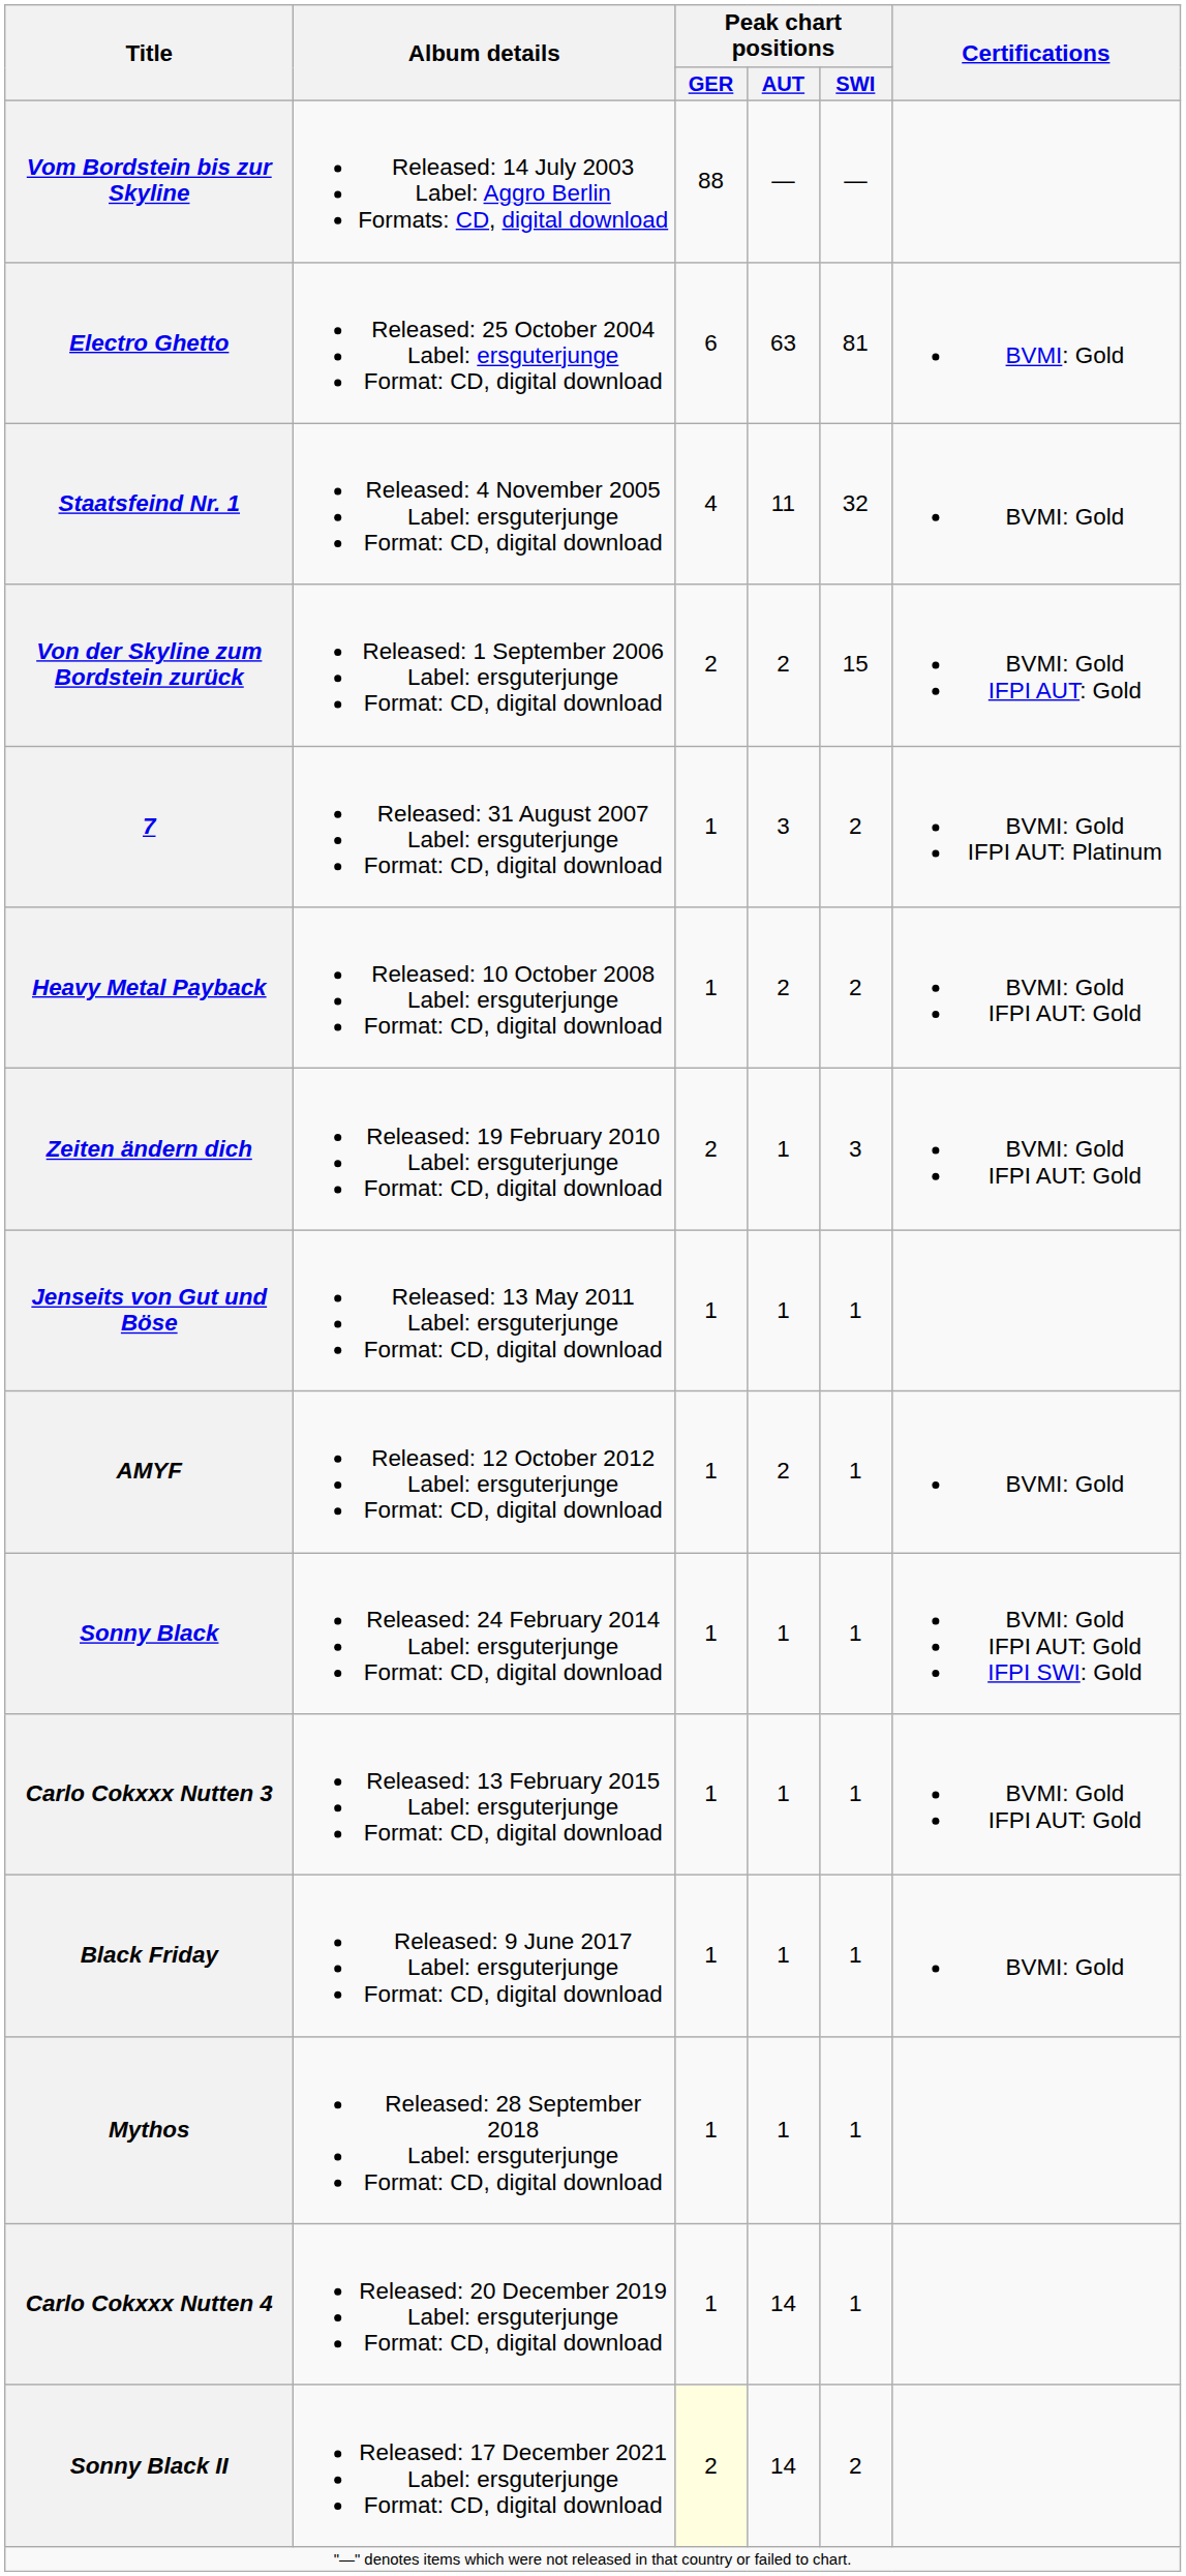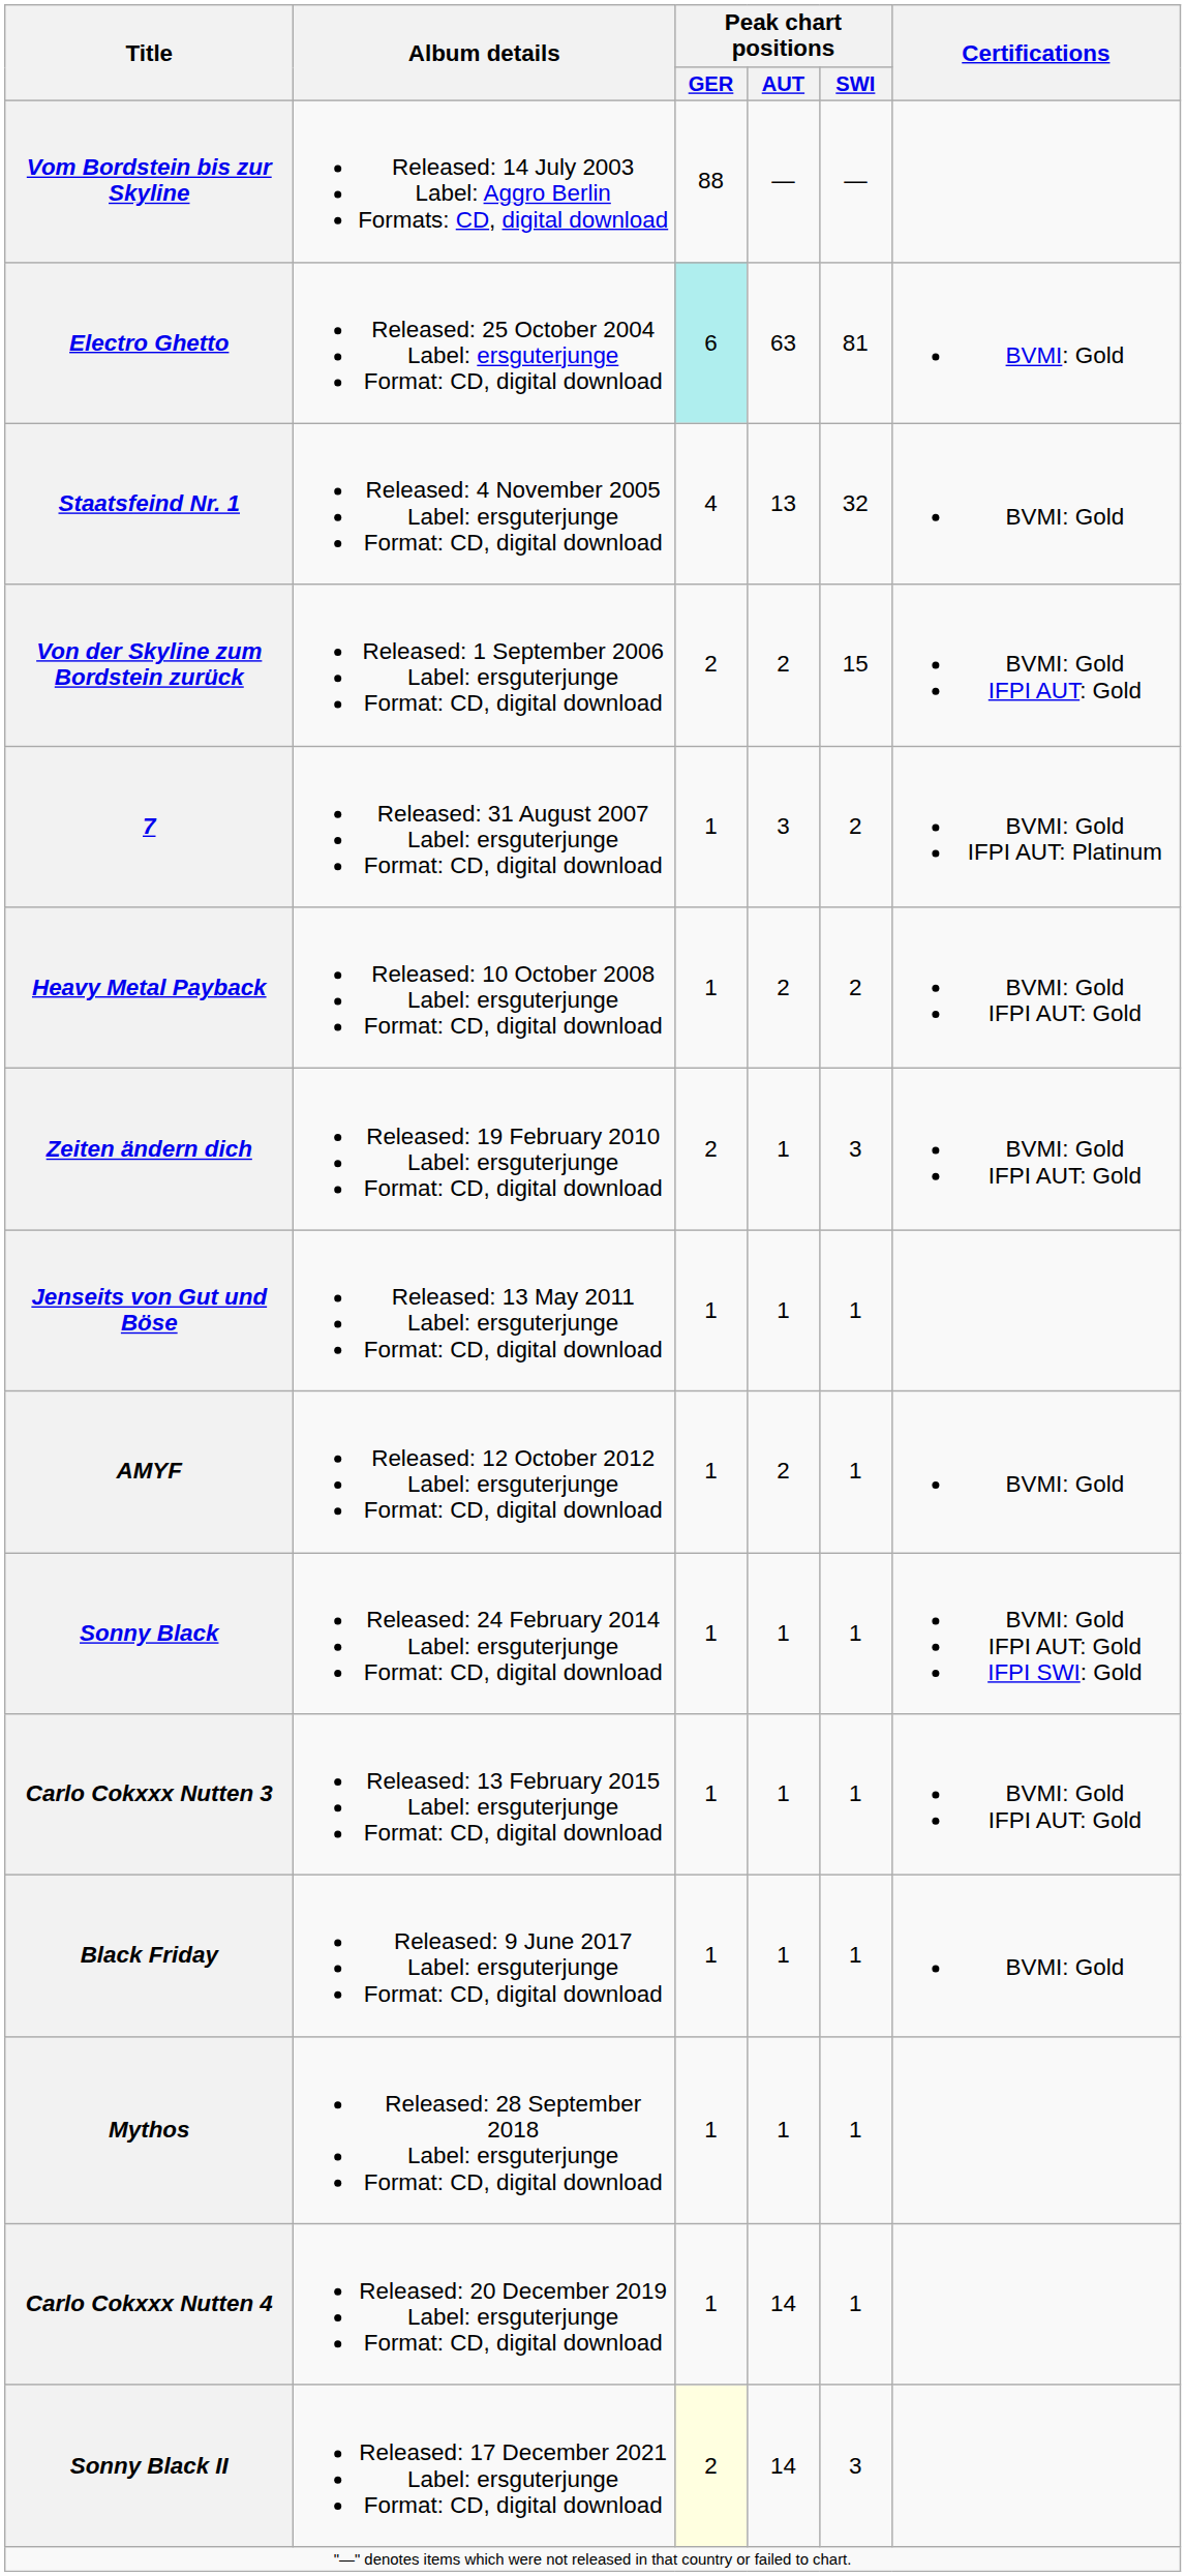 <table class="wikitable plainrowheaders" style="text-align:center;">
 <tr>
 <th scope="col" rowspan="2" style="width:12em;">Title</th>
 <th scope="col" rowspan="2" style="width:16em;">Album details</th>
 <th scope="col" colspan="3">Peak chart positions</th>
 <th scope="col" rowspan="2" style="width:12em;"><a href='#'>Certifications</a></th>
 </tr>
 <tr>
 <th scope="col" style="width:3em;font-size:90%;"><a href='#'>GER</a><br></th>
 <th scope="col" style="width:3em;font-size:90%;"><a href='#'>AUT</a><br></th>
 <th scope="col" style="width:3em;font-size:90%;"><a href='#'>SWI</a><br></th>
 </tr>
 <tr>
 <th scope="row"><em><a href='#'>Vom Bordstein bis zur Skyline</a></em></th>
 <td><br><ul><li>Released: 14 July 2003</li><li>Label: <a href='#'>Aggro Berlin</a></li><li>Formats: <a href='#'>CD</a>, <a href='#'>digital download</a></li></ul></td>
 <td>88</td>
 <td>—</td>
 <td>—</td>
 <td></td>
 </tr>
 <tr>
 <th scope="row"><em><a href='#'>Electro Ghetto</a></em></th>
 <td><br><ul><li>Released: 25 October 2004</li><li>Label: <a href='#'>ersguterjunge</a></li><li>Format: CD, digital download</li></ul></td>
-<td>6</td>
+<td style="background: paleturquoise;">6</td>
 <td>63</td>
 <td>81</td>
 <td><br><ul><li><a href='#'>BVMI</a>: Gold</li></ul></td>
 </tr>
 <tr>
 <th scope="row"><em><a href='#'>Staatsfeind Nr. 1</a></em></th>
 <td><br><ul><li>Released: 4 November 2005</li><li>Label: ersguterjunge</li><li>Format: CD, digital download</li></ul></td>
 <td>4</td>
-<td>11</td>
+<td>13</td>
 <td>32</td>
 <td><br><ul><li>BVMI: Gold</li></ul></td>
 </tr>
 <tr>
 <th scope="row"><em><a href='#'>Von der Skyline zum Bordstein zurück</a></em></th>
 <td><br><ul><li>Released: 1 September 2006</li><li>Label: ersguterjunge</li><li>Format: CD, digital download</li></ul></td>
 <td>2</td>
 <td>2</td>
 <td>15</td>
 <td><br><ul><li>BVMI: Gold</li><li><a href='#'>IFPI AUT</a>: Gold</li></ul></td>
 </tr>
 <tr>
 <th scope="row"><em><a href='#'>7</a></em></th>
 <td><br><ul><li>Released: 31 August 2007</li><li>Label: ersguterjunge</li><li>Format: CD, digital download</li></ul></td>
 <td>1</td>
 <td>3</td>
 <td>2</td>
 <td><br><ul><li>BVMI: Gold</li><li>IFPI AUT: Platinum</li></ul></td>
 </tr>
 <tr>
 <th scope="row"><em><a href='#'>Heavy Metal Payback</a></em></th>
 <td><br><ul><li>Released: 10 October 2008</li><li>Label: ersguterjunge</li><li>Format: CD, digital download</li></ul></td>
 <td>1</td>
 <td>2</td>
 <td>2</td>
 <td><br><ul><li>BVMI: Gold</li><li>IFPI AUT: Gold</li></ul></td>
 </tr>
 <tr>
 <th scope="row"><em><a href='#'>Zeiten ändern dich</a></em></th>
 <td><br><ul><li>Released: 19 February 2010</li><li>Label: ersguterjunge</li><li>Format: CD, digital download</li></ul></td>
 <td>2</td>
 <td>1</td>
 <td>3</td>
 <td><br><ul><li>BVMI: Gold</li><li>IFPI AUT: Gold</li></ul></td>
 </tr>
 <tr>
 <th scope="row"><em><a href='#'>Jenseits von Gut und Böse</a></em></th>
 <td><br><ul><li>Released: 13 May 2011</li><li>Label: ersguterjunge</li><li>Format: CD, digital download</li></ul></td>
 <td>1</td>
 <td>1</td>
 <td>1</td>
 <td></td>
 </tr>
 <tr>
 <th scope="row"><em>AMYF</em></th>
 <td><br><ul><li>Released: 12 October 2012</li><li>Label: ersguterjunge</li><li>Format: CD, digital download</li></ul></td>
 <td>1</td>
 <td>2</td>
 <td>1</td>
 <td><br><ul><li>BVMI: Gold</li></ul></td>
 </tr>
 <tr>
 <th scope="row"><em><a href='#'>Sonny Black</a></em></th>
 <td><br><ul><li>Released: 24 February 2014</li><li>Label: ersguterjunge</li><li>Format: CD, digital download</li></ul></td>
 <td>1</td>
 <td>1</td>
 <td>1</td>
 <td><br><ul><li>BVMI: Gold</li><li>IFPI AUT: Gold</li><li><a href='#'>IFPI SWI</a>: Gold</li></ul></td>
 </tr>
 <tr>
 <th scope="row"><em>Carlo Cokxxx Nutten 3</em></th>
 <td><br><ul><li>Released: 13 February 2015</li><li>Label: ersguterjunge</li><li>Format: CD, digital download</li></ul></td>
 <td>1</td>
 <td>1</td>
 <td>1</td>
 <td><br><ul><li>BVMI: Gold</li><li>IFPI AUT: Gold</li></ul></td>
 </tr>
 <tr>
 <th scope="row"><em>Black Friday</em></th>
 <td><br><ul><li>Released: 9 June 2017</li><li>Label: ersguterjunge</li><li>Format: CD, digital download</li></ul></td>
 <td>1</td>
 <td>1</td>
 <td>1</td>
 <td><br><ul><li>BVMI: Gold</li></ul></td>
 </tr>
 <tr>
 <th scope="row"><em>Mythos</em></th>
 <td><br><ul><li>Released: 28 September 2018</li><li>Label: ersguterjunge</li><li>Format: CD, digital download</li></ul></td>
 <td>1</td>
 <td>1</td>
 <td>1</td>
 <td></td>
 </tr>
 <tr>
 <th scope="row"><em>Carlo Cokxxx Nutten 4</em></th>
 <td><br><ul><li>Released: 20 December 2019</li><li>Label: ersguterjunge</li><li>Format: CD, digital download</li></ul></td>
 <td>1</td>
 <td>14</td>
 <td>1</td>
 <td></td>
 </tr>
 <tr>
 <th scope="row"><em>Sonny Black II</em></th>
 <td><br><ul><li>Released: 17 December 2021</li><li>Label: ersguterjunge</li><li>Format: CD, digital download</li></ul></td>
 <td style="background: lightyellow;">2</td>
 <td>14</td>
-<td>2</td>
+<td>3</td>
 <td></td>
 </tr>
 <tr>
 <td colspan="15" style="font-size:8pt;">"—" denotes items which were not released in that country or failed to chart.</td>
 </tr>
 </table>
